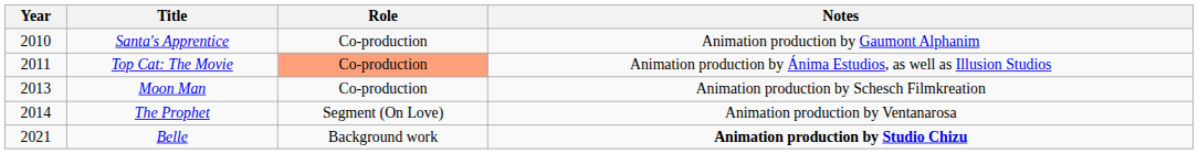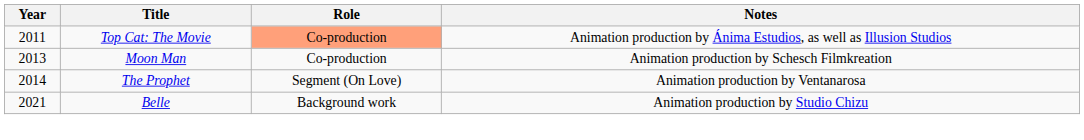 <table class="wikitable sortable" style="text-align: center" width=99%>
 <tr>
 <th scope="col">Year</th>
 <th scope="col">Title</th>
 <th scope="col">Role</th>
 <th scope="col">Notes</th>
-</tr>
-<tr>
-<td>2010</td>
-<td scope="row"><em><a href='#'>Santa's Apprentice</a></em></td>
-<td>Co-production</td>
-<td>Animation production by <a href='#'>Gaumont Alphanim</a></td>
 </tr>
 <tr>
 <td>2011</td>
 <td><em><a href='#'>Top Cat: The Movie</a></em></td>
 <td style="background: lightsalmon;">Co-production</td>
 <td>Animation production by <a href='#'>Ánima Estudios</a>, as well as <a href='#'>Illusion Studios</a></td>
 </tr>
 <tr>
 <td>2013</td>
 <td scope="row"><a href='#'><em>Moon Man</em></a></td>
 <td>Co-production</td>
 <td>Animation production by Schesch Filmkreation</td>
 </tr>
 <tr>
 <td>2014</td>
 <td scope="row"><em><a href='#'>The Prophet</a></em></td>
 <td>Segment (On Love)</td>
 <td>Animation production by Ventanarosa</td>
 </tr>
 <tr>
 <td>2021</td>
 <td scope="row"><em><a href='#'>Belle</a></em></td>
 <td>Background work</td>
-<td><strong>Animation production by <a href='#'>Studio Chizu</a></strong></td>
+<td>Animation production by <a href='#'>Studio Chizu</a></td>
 </tr>
 </table>
